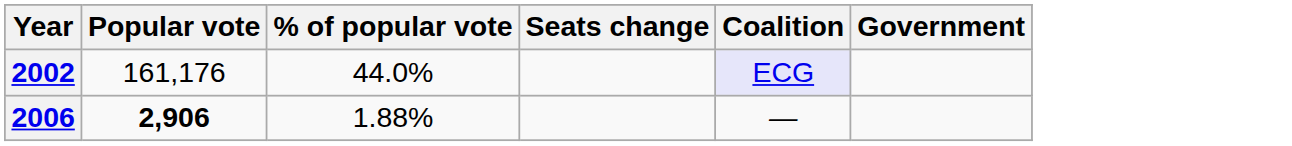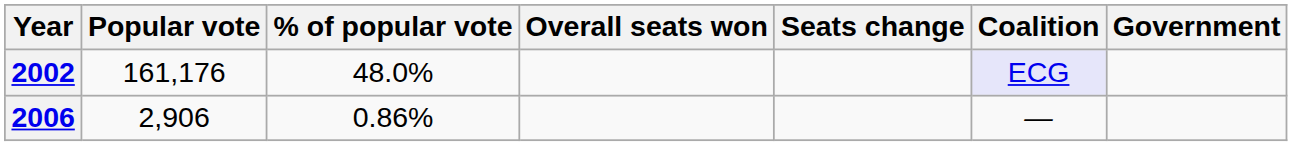 <table class="wikitable sortable" style="text-align:center">
 <tr>
 <th>Year</th>
 <th>Popular vote</th>
 <th>% of popular vote</th>
+<th>Overall seats won</th>
 <th>Seats change</th>
 <th>Coalition</th>
 <th>Government</th>
 </tr>
 <tr>
 <th><a href='#'>2002</a></th>
 <td>161,176</td>
-<td>44.0%</td>
+<td>48.0%</td>
+<td></td>
 <td></td>
 <td style="background: lavender;"><a href='#'>ECG</a></td>
 <td></td>
 </tr>
 <tr>
 <th><a href='#'>2006</a></th>
-<td><strong>2,906</strong></td>
-<td>1.88%</td>
+<td>2,906</td>
+<td>0.86%</td>
+<td></td>
 <td></td>
 <td><em>—</em></td>
 <td></td>
 </tr>
 </table>
